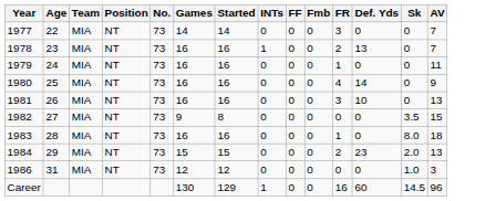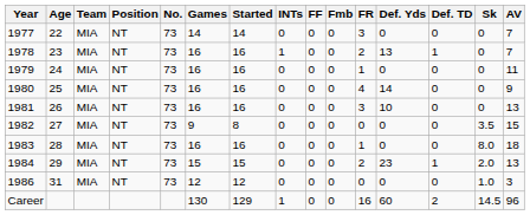 <table class="wikitable">
 <tr>
 <th>Year</th>
 <th>Age</th>
 <th>Team</th>
 <th>Position</th>
 <th>No.</th>
 <th>Games</th>
 <th>Started</th>
 <th>INTs</th>
 <th>FF</th>
 <th>Fmb</th>
 <th>FR</th>
 <th>Def. Yds</th>
+<th>Def. TD</th>
 <th>Sk</th>
 <th>AV</th>
 </tr>
 <tr>
 <td>1977</td>
 <td>22</td>
 <td>MIA</td>
 <td>NT</td>
 <td>73</td>
 <td>14</td>
 <td>14</td>
 <td>0</td>
 <td>0</td>
 <td>0</td>
 <td>3</td>
 <td>0</td>
 <td>0</td>
+<td>0</td>
 <td>7</td>
 </tr>
 <tr>
 <td>1978</td>
 <td>23</td>
 <td>MIA</td>
 <td>NT</td>
 <td>73</td>
 <td>16</td>
 <td>16</td>
 <td>1</td>
 <td>0</td>
 <td>0</td>
 <td>2</td>
 <td>13</td>
+<td>1</td>
 <td>0</td>
 <td>7</td>
 </tr>
 <tr>
 <td>1979</td>
 <td>24</td>
 <td>MIA</td>
 <td>NT</td>
 <td>73</td>
 <td>16</td>
 <td>16</td>
 <td>0</td>
 <td>0</td>
 <td>0</td>
 <td>1</td>
+<td>0</td>
 <td>0</td>
 <td>0</td>
 <td>11</td>
 </tr>
 <tr>
 <td>1980</td>
 <td>25</td>
 <td>MIA</td>
 <td>NT</td>
 <td>73</td>
 <td>16</td>
 <td>16</td>
 <td>0</td>
 <td>0</td>
 <td>0</td>
 <td>4</td>
 <td>14</td>
 <td>0</td>
+<td>0</td>
 <td>9</td>
 </tr>
 <tr>
 <td>1981</td>
 <td>26</td>
 <td>MIA</td>
 <td>NT</td>
 <td>73</td>
 <td>16</td>
 <td>16</td>
 <td>0</td>
 <td>0</td>
 <td>0</td>
 <td>3</td>
 <td>10</td>
 <td>0</td>
+<td>0</td>
 <td>13</td>
 </tr>
 <tr>
 <td>1982</td>
 <td>27</td>
 <td>MIA</td>
 <td>NT</td>
 <td>73</td>
 <td>9</td>
 <td>8</td>
+<td>0</td>
 <td>0</td>
 <td>0</td>
 <td>0</td>
 <td>0</td>
 <td>0</td>
 <td>3.5</td>
 <td>15</td>
 </tr>
 <tr>
 <td>1983</td>
 <td>28</td>
 <td>MIA</td>
 <td>NT</td>
 <td>73</td>
 <td>16</td>
 <td>16</td>
 <td>0</td>
 <td>0</td>
 <td>0</td>
 <td>1</td>
 <td>0</td>
+<td>0</td>
 <td>8.0</td>
 <td>18</td>
 </tr>
 <tr>
 <td>1984</td>
 <td>29</td>
 <td>MIA</td>
 <td>NT</td>
 <td>73</td>
 <td>15</td>
 <td>15</td>
 <td>0</td>
 <td>0</td>
 <td>0</td>
 <td>2</td>
 <td>23</td>
+<td>1</td>
 <td>2.0</td>
 <td>13</td>
 </tr>
 <tr>
 <td>1986</td>
 <td>31</td>
 <td>MIA</td>
 <td>NT</td>
 <td>73</td>
 <td>12</td>
 <td>12</td>
+<td>0</td>
 <td>0</td>
 <td>0</td>
 <td>0</td>
 <td>0</td>
 <td>0</td>
 <td>1.0</td>
 <td>3</td>
 </tr>
 <tr>
 <td>Career</td>
 <td></td>
 <td></td>
 <td></td>
 <td></td>
 <td>130</td>
 <td>129</td>
 <td>1</td>
 <td>0</td>
 <td>0</td>
 <td>16</td>
 <td>60</td>
+<td>2</td>
 <td>14.5</td>
 <td>96</td>
 </tr>
 </table>
